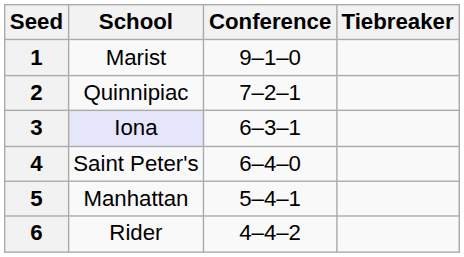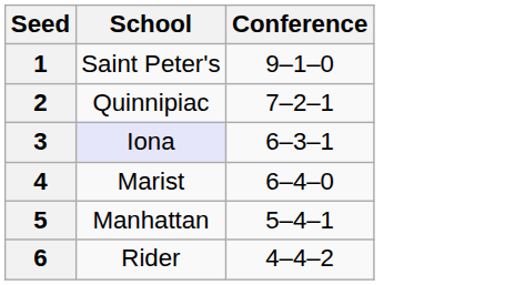 <table class="wikitable" style="text-align:center">
 <tr>
 <th>Seed</th>
 <th>School</th>
 <th>Conference</th>
-<th>Tiebreaker</th>
 </tr>
 <tr>
 <th>1</th>
-<td>Marist</td>
+<td>Saint Peter's</td>
 <td>9–1–0</td>
-<td></td>
 </tr>
 <tr>
 <th>2</th>
 <td>Quinnipiac</td>
 <td>7–2–1</td>
-<td></td>
 </tr>
 <tr>
 <th>3</th>
 <td style="background: lavender;">Iona</td>
 <td>6–3–1</td>
-<td></td>
 </tr>
 <tr>
 <th>4</th>
-<td>Saint Peter's</td>
+<td>Marist</td>
 <td>6–4–0</td>
-<td></td>
 </tr>
 <tr>
 <th>5</th>
 <td>Manhattan</td>
 <td>5–4–1</td>
-<td></td>
 </tr>
 <tr>
 <th>6</th>
 <td>Rider</td>
 <td>4–4–2</td>
-<td></td>
 </tr>
 </table>
